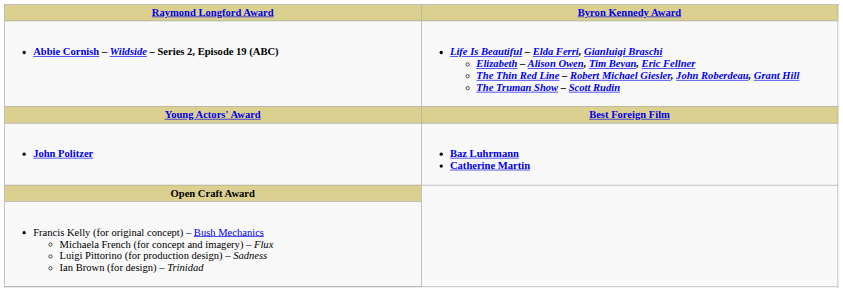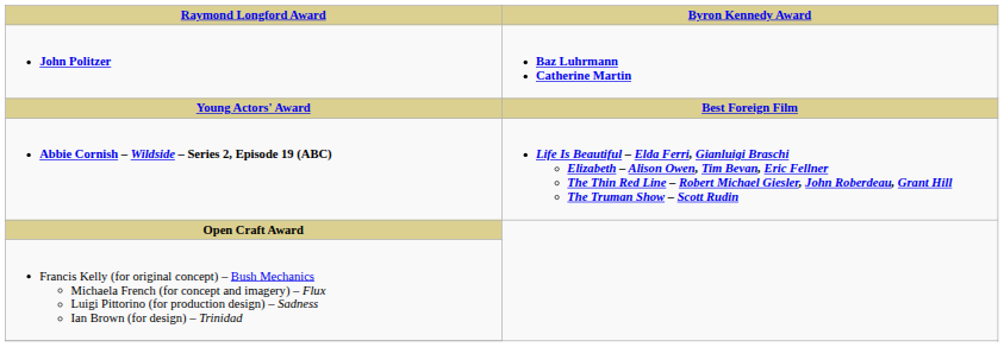 <table class=wikitable style="width:100%">
 <tr>
 <th style="background:#DBD090;" ! width="50%"><a href='#'>Raymond Longford Award</a></th>
 <th style="background:#DBD090;" ! width="50%"><a href='#'>Byron Kennedy Award</a></th>
 </tr>
 <tr>
-<td valign="top"><br><ul><li><strong><a href='#'>Abbie Cornish</a> – <em><a href='#'>Wildside</a></em> – Series 2, Episode 19 (ABC)</strong></li></ul></td>
-<td valign="top"><br><ul><li><strong><em><a href='#'>Life Is Beautiful</a><em> – <a href='#'>Elda Ferri</a>, <a href='#'>Gianluigi Braschi</a><strong><ul><li></em><a href='#'>Elizabeth</a><em> – <a href='#'>Alison Owen</a>, <a href='#'>Tim Bevan</a>, <a href='#'>Eric Fellner</a></li><li></em><a href='#'>The Thin Red Line</a><em> – <a href='#'>Robert Michael Giesler</a>, <a href='#'>John Roberdeau</a>, <a href='#'>Grant Hill</a></li><li></em><a href='#'>The Truman Show</a><em> – <a href='#'>Scott Rudin</a></li></ul></li></ul></td>
+<td valign="top"><br><ul><li><strong><a href='#'>John Politzer</a></strong></li></ul></td>
+<td valign="top"><br><ul><li><strong><a href='#'>Baz Luhrmann</a></strong></li><li><strong><a href='#'>Catherine Martin</a></strong></li></ul></td>
 </tr>
 <tr>
 <th style="background:#DBD090;" ! width="50%"><a href='#'>Young Actors' Award</a></th>
 <th style="background:#DBD090;" ! width="50%"><a href='#'>Best Foreign Film</a></th>
 </tr>
 <tr>
-<td valign="top"><br><ul><li><strong><a href='#'>John Politzer</a></strong></li></ul></td>
-<td valign="top"><br><ul><li><strong><a href='#'>Baz Luhrmann</a></strong></li><li><strong><a href='#'>Catherine Martin</a></strong></li></ul></td>
+<td valign="top"><br><ul><li><strong><a href='#'>Abbie Cornish</a> – <em><a href='#'>Wildside</a></em> – Series 2, Episode 19 (ABC)</strong></li></ul></td>
+<td valign="top"><br><ul><li><strong><em><a href='#'>Life Is Beautiful</a><em> – <a href='#'>Elda Ferri</a>, <a href='#'>Gianluigi Braschi</a><strong><ul><li></em><a href='#'>Elizabeth</a><em> – <a href='#'>Alison Owen</a>, <a href='#'>Tim Bevan</a>, <a href='#'>Eric Fellner</a></li><li></em><a href='#'>The Thin Red Line</a><em> – <a href='#'>Robert Michael Giesler</a>, <a href='#'>John Roberdeau</a>, <a href='#'>Grant Hill</a></li><li></em><a href='#'>The Truman Show</a><em> – <a href='#'>Scott Rudin</a></li></ul></li></ul></td>
 </tr>
 <tr>
 <th style="background:#DBD090;" ! width="50%">Open Craft Award</th>
 </tr>
 <tr>
 <td valign="top"><br><ul><li></strong>Francis Kelly (for original concept) – </em><a href='#'>Bush Mechanics</a></em></strong><ul><li>Michaela French (for concept and imagery) – <em>Flux</em></li><li>Luigi Pittorino (for production design) – <em>Sadness</em></li><li>Ian Brown (for design) – <em>Trinidad</em></li></ul></li></ul></td>
 </tr>
 <tr>
 </tr>
 </table>
